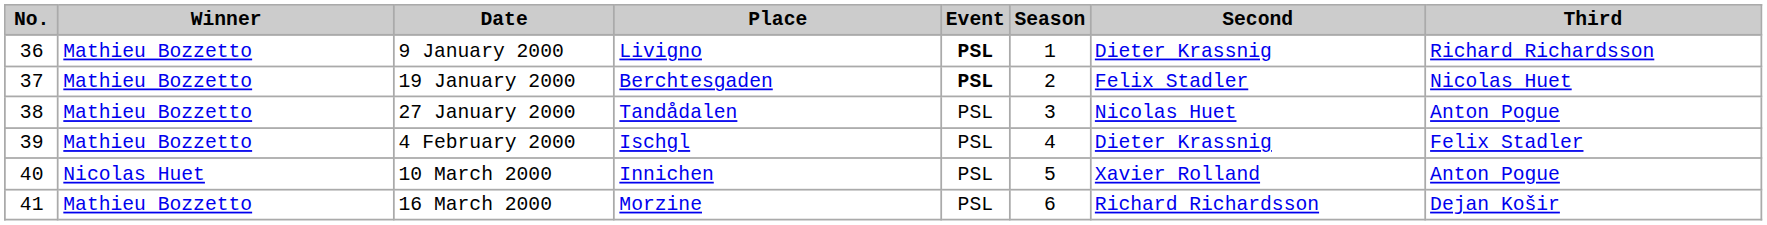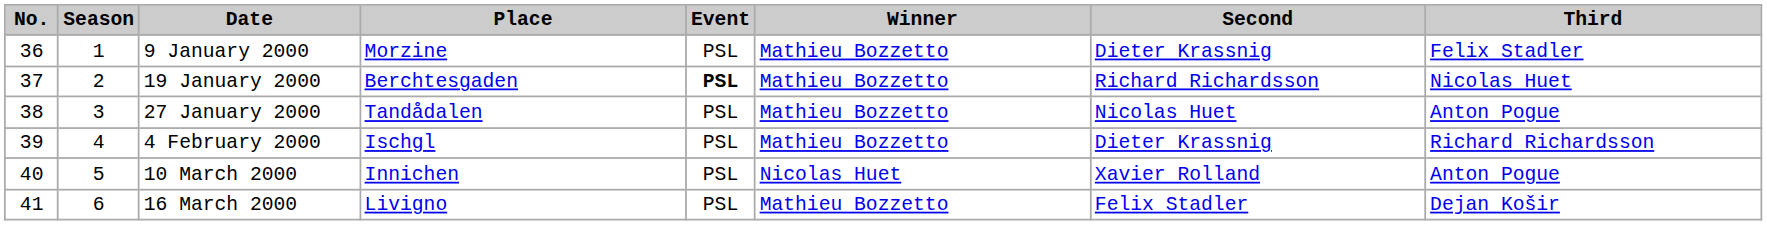 <table class="wikitable plainrowheaders" style="background:#fff; font-size:86%; border:grey solid 1px; border-collapse:collapse;">
 <tr style="background:#ccc; text-align:center;">
 <th scope="col" style="background:#ccc; width:25px;">No.</th>
-<th scope="col" style="background:#ccc; width:185px;">Winner</th>
+<th scope="col" style="background:#ccc; width:30px;">Season</th>
 <th scope="col" style="background:#ccc; width:120px;">Date</th>
 <th scope="col" style="background:#ccc; width:180px;">Place</th>
 <th scope="col" style="background:#ccc; width:15px;">Event</th>
-<th scope="col" style="background:#ccc; width:30px;">Season</th>
+<th scope="col" style="background:#ccc; width:185px;">Winner</th>
 <th scope="col" style="background:#ccc; width:185px;">Second</th>
 <th scope="col" style="background:#ccc; width:185px;">Third</th>
 </tr>
 <tr>
 <td align=center>36</td>
+<td align=center>1</td>
+<td>9 January 2000</td>
+<td> <a href='#'>Morzine</a></td>
+<td align=center>PSL</td>
 <td> <a href='#'>Mathieu Bozzetto</a></td>
-<td>9 January 2000</td>
-<td> <a href='#'>Livigno</a></td>
-<td align=center><strong>PSL</strong></td>
-<td align=center>1</td>
 <td> <a href='#'>Dieter Krassnig</a></td>
-<td> <a href='#'>Richard Richardsson</a></td>
+<td> <a href='#'>Felix Stadler</a></td>
 </tr>
 <tr>
 <td align=center>37</td>
-<td> <a href='#'>Mathieu Bozzetto</a></td>
+<td align=center>2</td>
 <td>19 January 2000</td>
 <td> <a href='#'>Berchtesgaden</a></td>
 <td align=center><strong>PSL</strong></td>
-<td align=center>2</td>
-<td> <a href='#'>Felix Stadler</a></td>
+<td> <a href='#'>Mathieu Bozzetto</a></td>
+<td> <a href='#'>Richard Richardsson</a></td>
 <td> <a href='#'>Nicolas Huet</a></td>
 </tr>
 <tr>
 <td align=center>38</td>
-<td> <a href='#'>Mathieu Bozzetto</a></td>
+<td align=center>3</td>
 <td>27 January 2000</td>
 <td> <a href='#'>Tandådalen</a></td>
 <td align=center>PSL</td>
-<td align=center>3</td>
+<td> <a href='#'>Mathieu Bozzetto</a></td>
 <td> <a href='#'>Nicolas Huet</a></td>
 <td> <a href='#'>Anton Pogue</a></td>
 </tr>
 <tr>
 <td align=center>39</td>
-<td> <a href='#'>Mathieu Bozzetto</a></td>
+<td align=center>4</td>
 <td>4 February 2000</td>
 <td> <a href='#'>Ischgl</a></td>
 <td align=center>PSL</td>
-<td align=center>4</td>
+<td> <a href='#'>Mathieu Bozzetto</a></td>
 <td> <a href='#'>Dieter Krassnig</a></td>
-<td> <a href='#'>Felix Stadler</a></td>
+<td> <a href='#'>Richard Richardsson</a></td>
 </tr>
 <tr>
 <td align=center>40</td>
-<td> <a href='#'>Nicolas Huet</a></td>
+<td align=center>5</td>
 <td>10 March 2000</td>
 <td> <a href='#'>Innichen</a></td>
 <td align=center>PSL</td>
-<td align=center>5</td>
+<td> <a href='#'>Nicolas Huet</a></td>
 <td> <a href='#'>Xavier Rolland</a></td>
 <td> <a href='#'>Anton Pogue</a></td>
 </tr>
 <tr>
 <td align=center>41</td>
+<td align=center>6</td>
+<td>16 March 2000</td>
+<td> <a href='#'>Livigno</a></td>
+<td align=center>PSL</td>
 <td> <a href='#'>Mathieu Bozzetto</a></td>
-<td>16 March 2000</td>
-<td> <a href='#'>Morzine</a></td>
-<td align=center>PSL</td>
-<td align=center>6</td>
-<td> <a href='#'>Richard Richardsson</a></td>
+<td> <a href='#'>Felix Stadler</a></td>
 <td> <a href='#'>Dejan Košir</a></td>
 </tr>
 </table>
